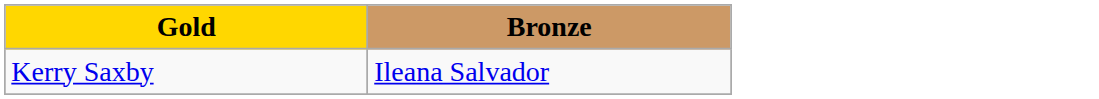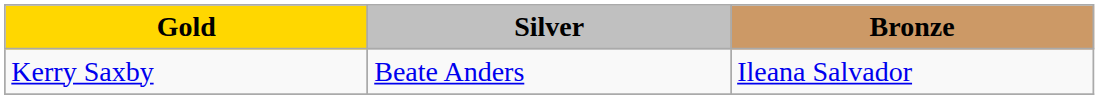 <table class="wikitable" style="text-align:left">
 <tr align="center">
 <td width=200 bgcolor=gold><strong>Gold</strong></td>
+<td width=200 bgcolor=silver><strong>Silver</strong></td>
 <td width=200 bgcolor=CC9966><strong>Bronze</strong></td>
 </tr>
 <tr>
 <td><a href='#'>Kerry Saxby</a><br><em></em></td>
+<td><a href='#'>Beate Anders</a><br><em></em></td>
 <td><a href='#'>Ileana Salvador</a><br><em></em></td>
 </tr>
 </table>
